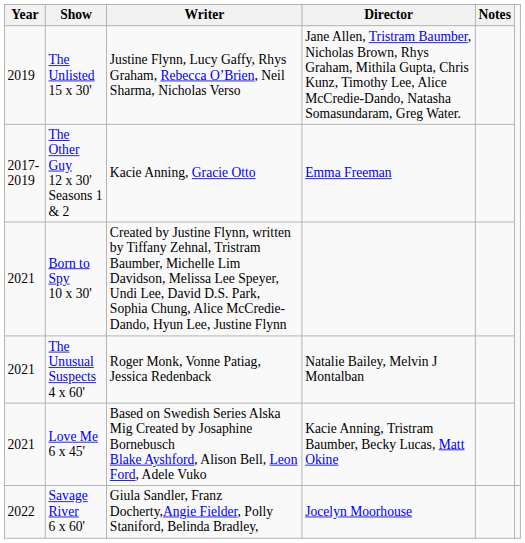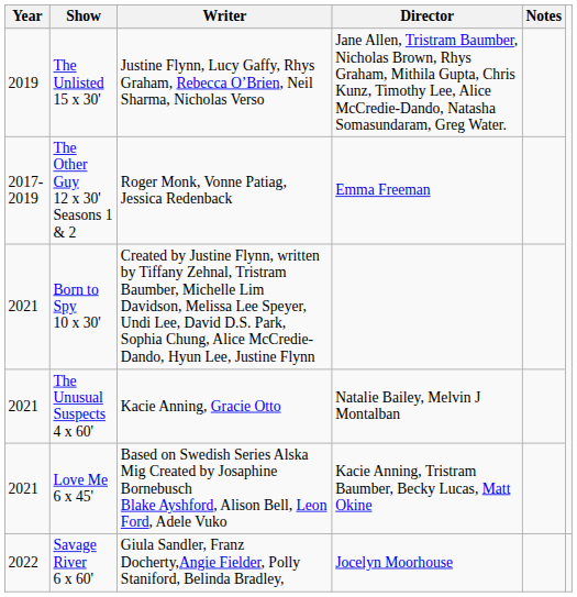 <table class="wikitable">
 <tr style="background:#ccc; text-align:center;">
 <th>Year</th>
 <th>Show</th>
 <th>Writer</th>
 <th>Director</th>
 <th>Notes</th>
 </tr>
 <tr>
 <td rowspan="1">2019</td>
 <td><a href='#'>The Unlisted</a><br>15 x 30'</td>
 <td>Justine Flynn, Lucy Gaffy, Rhys Graham, <a href='#'>Rebecca O’Brien</a>, Neil Sharma, Nicholas Verso</td>
 <td>Jane Allen, <a href='#'>Tristram Baumber</a>, Nicholas Brown, Rhys Graham, Mithila Gupta, Chris Kunz, Timothy Lee, Alice McCredie-Dando, Natasha Somasundaram, Greg Water.</td>
 <td></td>
 </tr>
 <tr>
 <td rowspan="1">2017- 2019</td>
 <td><a href='#'>The Other Guy</a><br>12 x 30' Seasons 1 & 2</td>
-<td>Kacie Anning, <a href='#'>Gracie Otto</a></td>
+<td>Roger Monk, Vonne Patiag, Jessica Redenback</td>
 <td><a href='#'>Emma Freeman</a></td>
 <td></td>
 </tr>
 <tr>
 <td rowspan="1">2021</td>
 <td><a href='#'>Born to Spy</a><br>10 x 30'</td>
 <td>Created by Justine Flynn, written by Tiffany Zehnal, Tristram Baumber, Michelle Lim Davidson, Melissa Lee Speyer, Undi Lee, David D.S. Park, Sophia Chung, Alice McCredie-Dando, Hyun Lee, Justine Flynn</td>
 <td Retro Rexius, Justine Flynn, Darlene Johnson, Chase Lee, Chug-Hyun Lee, Neil Sharma></td>
 <td></td>
 </tr>
 <tr>
 <td rowspan="1">2021</td>
 <td><a href='#'>The Unusual Suspects</a><br>4 x 60'</td>
-<td>Roger Monk, Vonne Patiag, Jessica Redenback</td>
+<td>Kacie Anning, <a href='#'>Gracie Otto</a></td>
 <td>Natalie Bailey, Melvin J Montalban</td>
 <td></td>
 </tr>
 <tr>
 <td rowspan="1">2021</td>
 <td><a href='#'>Love Me</a><br>6 x 45'</td>
 <td>Based on Swedish Series Alska Mig Created by Josaphine Bornebusch<br><a href='#'>Blake Ayshford</a>, Alison Bell, <a href='#'>Leon Ford</a>, Adele Vuko</td>
 <td>Kacie Anning, Tristram Baumber, Becky Lucas, <a href='#'>Matt Okine</a></td>
 <td></td>
 </tr>
 <tr>
 <td rowspan="1">2022</td>
 <td><a href='#'>Savage River</a><br>6 x 60'</td>
 <td>Giula Sandler, Franz Docherty,<a href='#'>Angie Fielder</a>, Polly Staniford, Belinda Bradley,</td>
 <td><a href='#'>Jocelyn Moorhouse</a></td>
 <td></td>
 <td></td>
 </tr>
 </table>
